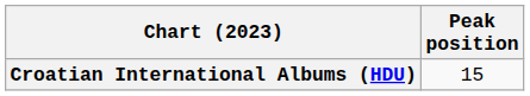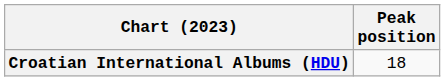 <table class="wikitable sortable plainrowheaders" style="text-align:center">
 <tr>
 <th scope="col">Chart (2023)</th>
 <th scope="col">Peak<br>position</th>
 </tr>
 <tr>
 <th scope="row">Croatian International Albums (<a href='#'>HDU</a>)</th>
-<td>15</td>
+<td>18</td>
 </tr>
 </table>
